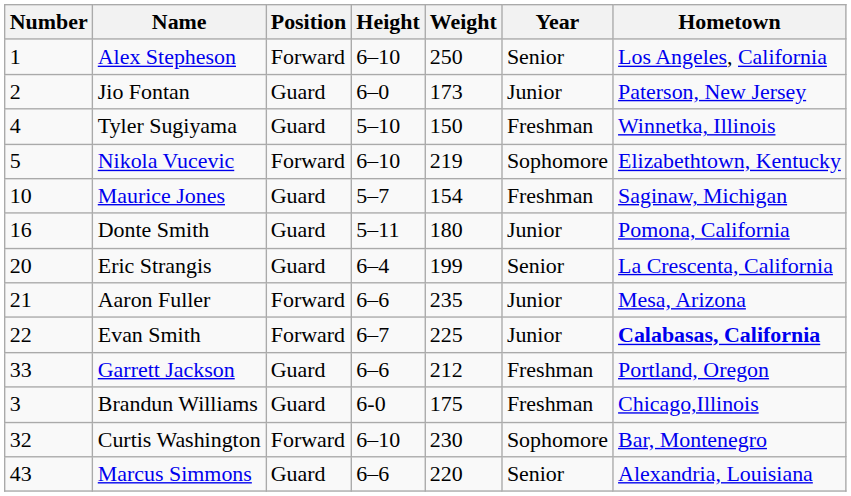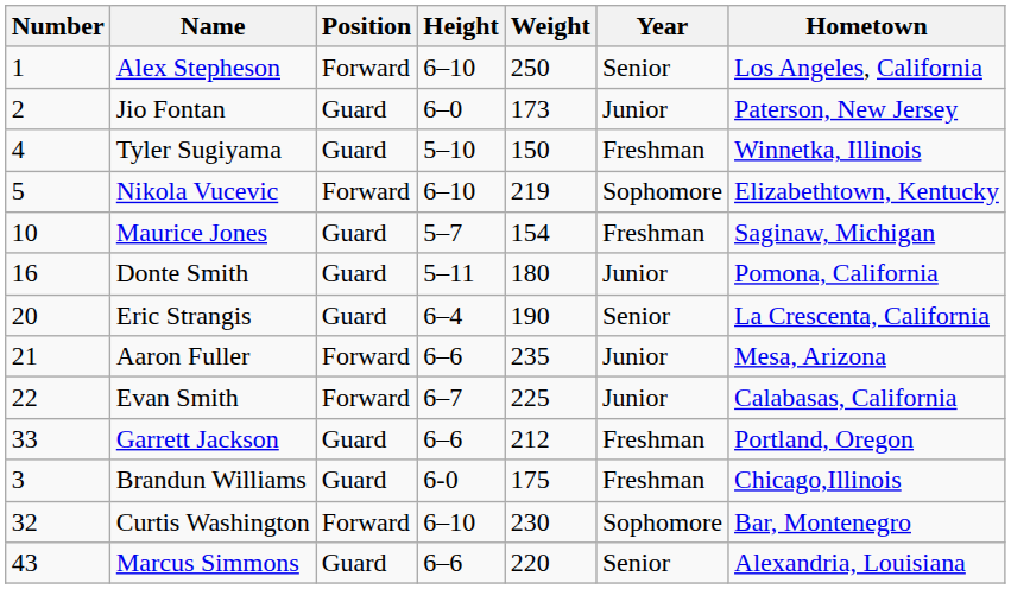 <table class="wikitable">
 <tr>
 <th>Number</th>
 <th>Name</th>
 <th>Position</th>
 <th>Height</th>
 <th>Weight</th>
 <th>Year</th>
 <th>Hometown</th>
 </tr>
 <tr>
 <td>1</td>
 <td><a href='#'>Alex Stepheson</a></td>
 <td>Forward</td>
 <td>6–10</td>
 <td>250</td>
 <td>Senior</td>
 <td><a href='#'>Los Angeles</a>, <a href='#'>California</a></td>
 </tr>
 <tr>
 <td>2</td>
 <td>Jio Fontan</td>
 <td>Guard</td>
 <td>6–0</td>
 <td>173</td>
 <td>Junior</td>
 <td><a href='#'>Paterson, New Jersey</a></td>
 </tr>
 <tr>
 <td>4</td>
 <td>Tyler Sugiyama</td>
 <td>Guard</td>
 <td>5–10</td>
 <td>150</td>
 <td>Freshman</td>
 <td><a href='#'>Winnetka, Illinois</a></td>
 </tr>
 <tr>
 <td>5</td>
 <td><a href='#'>Nikola Vucevic</a></td>
 <td>Forward</td>
 <td>6–10</td>
 <td>219</td>
 <td>Sophomore</td>
 <td><a href='#'>Elizabethtown, Kentucky</a></td>
 </tr>
 <tr>
 <td>10</td>
 <td><a href='#'>Maurice Jones</a></td>
 <td>Guard</td>
 <td>5–7</td>
 <td>154</td>
 <td>Freshman</td>
 <td><a href='#'>Saginaw, Michigan</a></td>
 </tr>
 <tr>
 <td>16</td>
 <td>Donte Smith</td>
 <td>Guard</td>
 <td>5–11</td>
 <td>180</td>
 <td>Junior</td>
 <td><a href='#'>Pomona, California</a></td>
 </tr>
 <tr>
 <td>20</td>
 <td>Eric Strangis</td>
 <td>Guard</td>
 <td>6–4</td>
-<td>199</td>
+<td>190</td>
 <td>Senior</td>
 <td><a href='#'>La Crescenta, California</a></td>
 </tr>
 <tr>
 <td>21</td>
 <td>Aaron Fuller</td>
 <td>Forward</td>
 <td>6–6</td>
 <td>235</td>
 <td>Junior</td>
 <td><a href='#'>Mesa, Arizona</a></td>
 </tr>
 <tr>
 <td>22</td>
 <td>Evan Smith</td>
 <td>Forward</td>
 <td>6–7</td>
 <td>225</td>
 <td>Junior</td>
-<td><strong><a href='#'>Calabasas, California</a></strong></td>
+<td><a href='#'>Calabasas, California</a></td>
 </tr>
 <tr>
 <td>33</td>
 <td><a href='#'>Garrett Jackson</a></td>
 <td>Guard</td>
 <td>6–6</td>
 <td>212</td>
 <td>Freshman</td>
 <td><a href='#'>Portland, Oregon</a></td>
 </tr>
 <tr>
 <td>3</td>
 <td>Brandun Williams</td>
 <td>Guard</td>
 <td>6-0</td>
 <td>175</td>
 <td>Freshman</td>
 <td><a href='#'>Chicago,Illinois </a></td>
 </tr>
 <tr>
 <td>32</td>
 <td>Curtis Washington</td>
 <td>Forward</td>
 <td>6–10</td>
 <td>230</td>
 <td>Sophomore</td>
 <td><a href='#'>Bar, Montenegro</a></td>
 </tr>
 <tr>
 <td>43</td>
 <td><a href='#'>Marcus Simmons</a></td>
 <td>Guard</td>
 <td>6–6</td>
 <td>220</td>
 <td>Senior</td>
 <td><a href='#'>Alexandria, Louisiana</a></td>
 </tr>
 </table>
